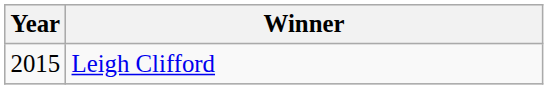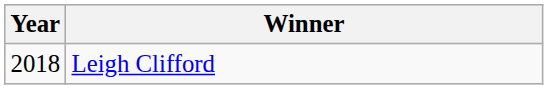 <table class="wikitable" style="text-align:left">
 <tr>
 <th style="width:20px;">Year</th>
 <th style="width:300px;">Winner</th>
 </tr>
 <tr>
-<td>2015</td>
+<td>2018</td>
 <td><a href='#'>Leigh Clifford</a></td>
 </tr>
 </table>
